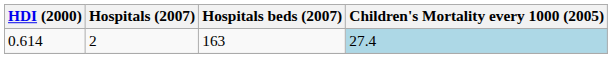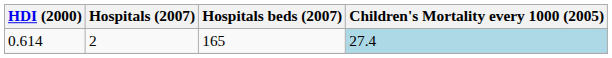 <table class="wikitable" border="1">
 <tr>
 <th><a href='#'>HDI</a> (2000)</th>
 <th>Hospitals (2007)</th>
 <th>Hospitals beds (2007)</th>
 <th>Children's Mortality every 1000 (2005)</th>
 </tr>
 <tr>
 <td>0.614</td>
 <td>2</td>
-<td>163</td>
+<td>165</td>
 <td style="background: lightblue;">27.4</td>
 </tr>
 <tr>
 </tr>
 </table>
